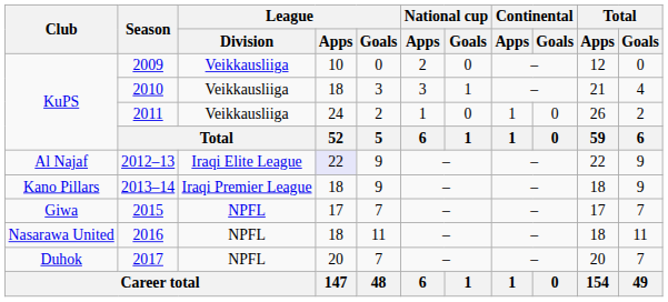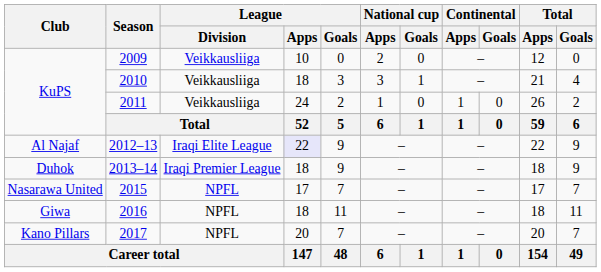 <table class="wikitable" style="text-align:center">
 <tr>
 <th rowspan="2">Club</th>
 <th rowspan="2">Season</th>
 <th colspan="3">League</th>
 <th colspan="2">National cup</th>
 <th colspan="2">Continental</th>
 <th colspan="2">Total</th>
 </tr>
 <tr>
 <th>Division</th>
 <th>Apps</th>
 <th>Goals</th>
 <th>Apps</th>
 <th>Goals</th>
 <th>Apps</th>
 <th>Goals</th>
 <th>Apps</th>
 <th>Goals</th>
 </tr>
 <tr>
 <td rowspan=4><a href='#'>KuPS</a></td>
 <td><a href='#'>2009</a></td>
 <td><a href='#'>Veikkausliiga</a></td>
 <td>10</td>
 <td>0</td>
 <td>2</td>
 <td>0</td>
 <td colspan=2>–</td>
 <td>12</td>
 <td>0</td>
 </tr>
 <tr>
 <td><a href='#'>2010</a></td>
 <td>Veikkausliiga</td>
 <td>18</td>
 <td>3</td>
 <td>3</td>
 <td>1</td>
 <td colspan=2>–</td>
 <td>21</td>
 <td>4</td>
 </tr>
 <tr>
 <td><a href='#'>2011</a></td>
 <td>Veikkausliiga</td>
 <td>24</td>
 <td>2</td>
 <td>1</td>
 <td>0</td>
 <td>1</td>
 <td>0</td>
 <td>26</td>
 <td>2</td>
 </tr>
 <tr>
 <th colspan=2>Total</th>
 <th>52</th>
 <th>5</th>
 <th>6</th>
 <th>1</th>
 <th>1</th>
 <th>0</th>
 <th>59</th>
 <th>6</th>
 </tr>
 <tr>
 <td><a href='#'>Al Najaf</a></td>
 <td><a href='#'>2012–13</a></td>
 <td><a href='#'>Iraqi Elite League</a></td>
 <td style="background: lavender;">22</td>
 <td>9</td>
 <td colspan=2>–</td>
 <td colspan=2>–</td>
 <td>22</td>
 <td>9</td>
 </tr>
 <tr>
-<td><a href='#'>Kano Pillars</a></td>
+<td><a href='#'>Duhok</a></td>
 <td><a href='#'>2013–14</a></td>
 <td><a href='#'>Iraqi Premier League</a></td>
 <td>18</td>
 <td>9</td>
 <td colspan=2>–</td>
 <td colspan=2>–</td>
 <td>18</td>
 <td>9</td>
 </tr>
 <tr>
-<td><a href='#'>Giwa</a></td>
+<td><a href='#'>Nasarawa United</a></td>
 <td><a href='#'>2015</a></td>
 <td><a href='#'>NPFL</a></td>
 <td>17</td>
 <td>7</td>
 <td colspan=2>–</td>
 <td colspan=2>–</td>
 <td>17</td>
 <td>7</td>
 </tr>
 <tr>
-<td><a href='#'>Nasarawa United</a></td>
+<td><a href='#'>Giwa</a></td>
 <td><a href='#'>2016</a></td>
 <td>NPFL</td>
 <td>18</td>
 <td>11</td>
 <td colspan=2>–</td>
 <td colspan=2>–</td>
 <td>18</td>
 <td>11</td>
 </tr>
 <tr>
-<td><a href='#'>Duhok</a></td>
+<td><a href='#'>Kano Pillars</a></td>
 <td><a href='#'>2017</a></td>
 <td>NPFL</td>
 <td>20</td>
 <td>7</td>
 <td colspan=2>–</td>
 <td colspan=2>–</td>
 <td>20</td>
 <td>7</td>
 </tr>
 <tr>
 <th colspan="3">Career total</th>
 <th>147</th>
 <th>48</th>
 <th>6</th>
 <th>1</th>
 <th>1</th>
 <th>0</th>
 <th>154</th>
 <th>49</th>
 </tr>
 </table>
